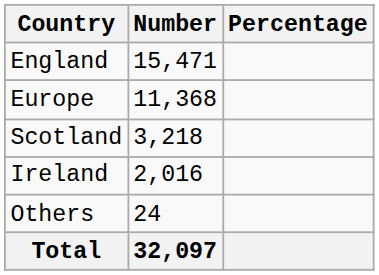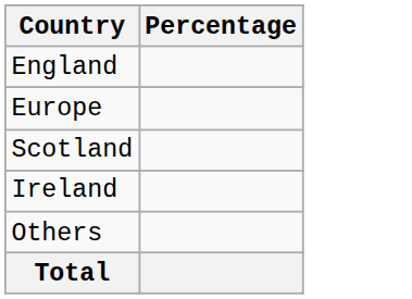 <table class="wikitable sortable">
 <tr>
 <th>Country</th>
-<th>Number</th>
 <th>Percentage</th>
 </tr>
 <tr>
 <td>England</td>
-<td>15,471</td>
 <td></td>
 </tr>
 <tr>
 <td>Europe</td>
-<td>11,368</td>
 <td></td>
 </tr>
 <tr>
 <td>Scotland</td>
-<td>3,218</td>
 <td></td>
 </tr>
 <tr>
 <td>Ireland</td>
-<td>2,016</td>
 <td></td>
 </tr>
 <tr>
 <td>Others</td>
-<td>24</td>
 <td></td>
 </tr>
 <tr>
 <th>Total</th>
-<th>32,097</th>
 <th></th>
 </tr>
 </table>
